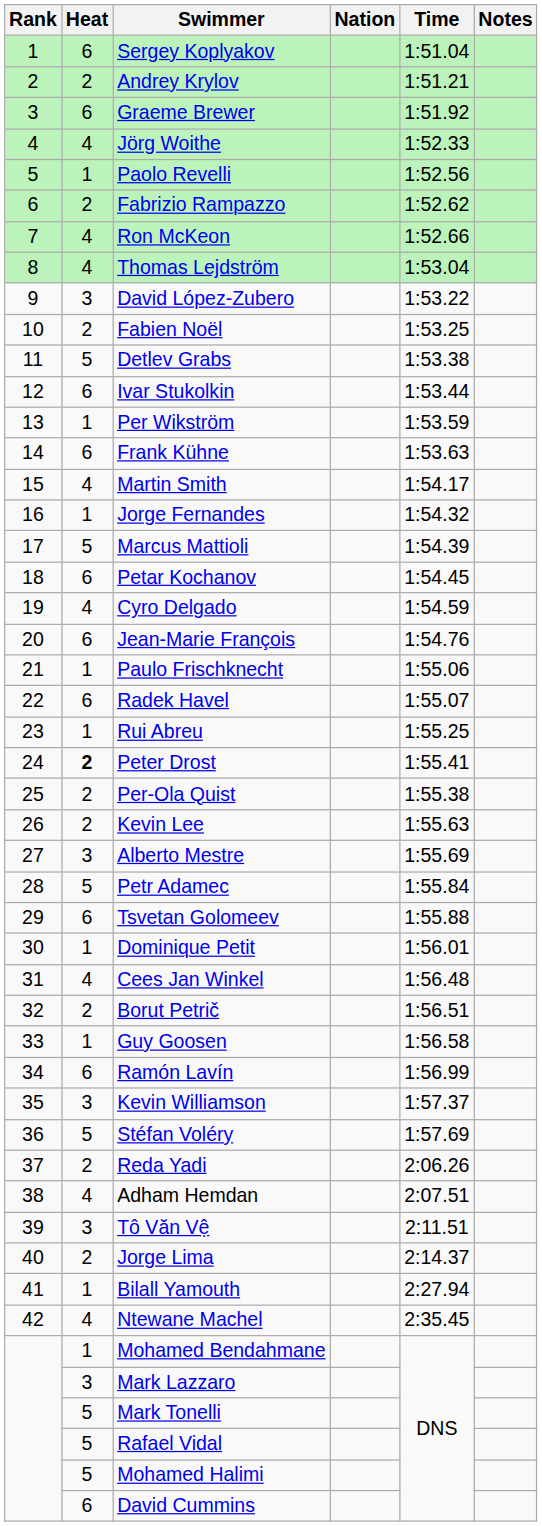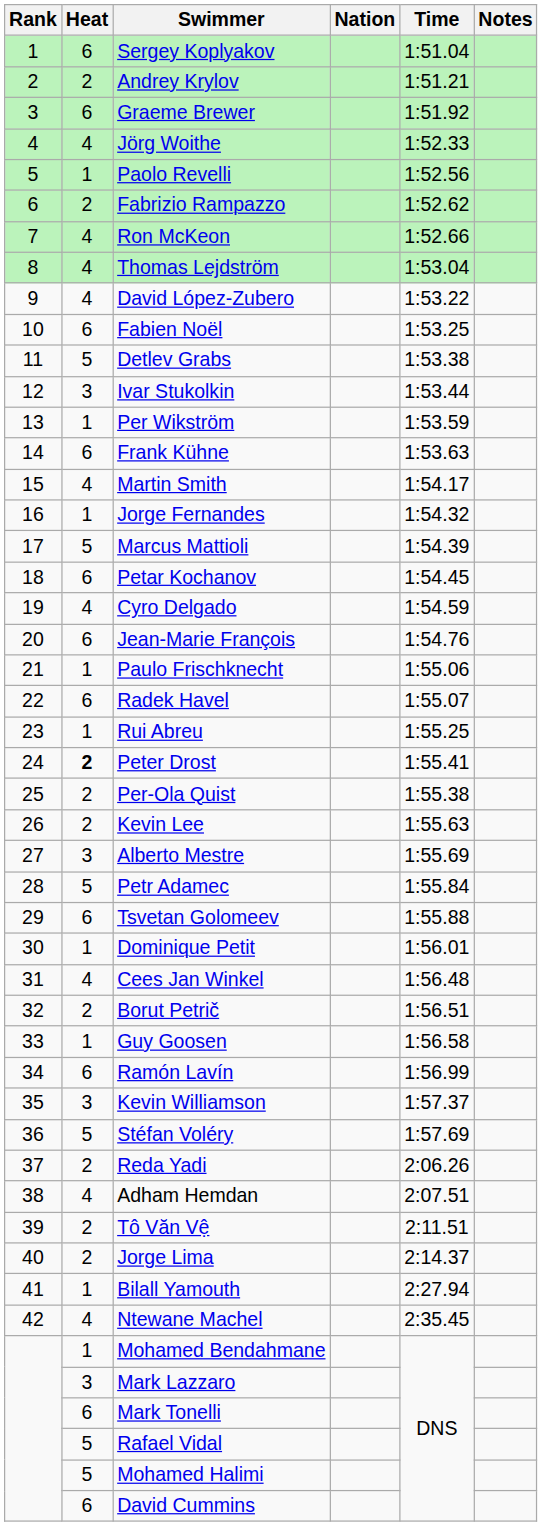 <table class="wikitable sortable" style="text-align:center">
 <tr>
 <th>Rank</th>
 <th>Heat</th>
 <th>Swimmer</th>
 <th>Nation</th>
 <th>Time</th>
 <th>Notes</th>
 </tr>
 <tr bgcolor=bbf3bb>
 <td>1</td>
 <td>6</td>
 <td align=left><a href='#'>Sergey Koplyakov</a></td>
 <td align=left></td>
 <td>1:51.04</td>
 <td></td>
 </tr>
 <tr bgcolor=bbf3bb>
 <td>2</td>
 <td>2</td>
 <td align=left><a href='#'>Andrey Krylov</a></td>
 <td align=left></td>
 <td>1:51.21</td>
 <td></td>
 </tr>
 <tr bgcolor=bbf3bb>
 <td>3</td>
 <td>6</td>
 <td align=left><a href='#'>Graeme Brewer</a></td>
 <td align=left></td>
 <td>1:51.92</td>
 <td></td>
 </tr>
 <tr bgcolor=bbf3bb>
 <td>4</td>
 <td>4</td>
 <td align=left><a href='#'>Jörg Woithe</a></td>
 <td align=left></td>
 <td>1:52.33</td>
 <td></td>
 </tr>
 <tr bgcolor=bbf3bb>
 <td>5</td>
 <td>1</td>
 <td align=left><a href='#'>Paolo Revelli</a></td>
 <td align=left></td>
 <td>1:52.56</td>
 <td></td>
 </tr>
 <tr bgcolor="bbf3bb">
 <td>6</td>
 <td>2</td>
 <td align=left><a href='#'>Fabrizio Rampazzo</a></td>
 <td align=left></td>
 <td>1:52.62</td>
 <td></td>
 </tr>
 <tr bgcolor=bbf3bb>
 <td>7</td>
 <td>4</td>
 <td align=left><a href='#'>Ron McKeon</a></td>
 <td align=left></td>
 <td>1:52.66</td>
 <td></td>
 </tr>
 <tr bgcolor=bbf3bb>
 <td>8</td>
 <td>4</td>
 <td align=left><a href='#'>Thomas Lejdström</a></td>
 <td align=left></td>
 <td>1:53.04</td>
 <td></td>
 </tr>
 <tr>
 <td>9</td>
-<td>3</td>
+<td>4</td>
 <td align=left><a href='#'>David López-Zubero</a></td>
 <td align=left></td>
 <td>1:53.22</td>
 <td></td>
 </tr>
 <tr>
 <td>10</td>
-<td>2</td>
+<td>6</td>
 <td align=left><a href='#'>Fabien Noël</a></td>
 <td align=left></td>
 <td>1:53.25</td>
 <td></td>
 </tr>
 <tr>
 <td>11</td>
 <td>5</td>
 <td align=left><a href='#'>Detlev Grabs</a></td>
 <td align=left></td>
 <td>1:53.38</td>
 <td></td>
 </tr>
 <tr>
 <td>12</td>
-<td>6</td>
+<td>3</td>
 <td align=left><a href='#'>Ivar Stukolkin</a></td>
 <td align=left></td>
 <td>1:53.44</td>
 <td></td>
 </tr>
 <tr>
 <td>13</td>
 <td>1</td>
 <td align=left><a href='#'>Per Wikström</a></td>
 <td align=left></td>
 <td>1:53.59</td>
 <td></td>
 </tr>
 <tr>
 <td>14</td>
 <td>6</td>
 <td align=left><a href='#'>Frank Kühne</a></td>
 <td align=left></td>
 <td>1:53.63</td>
 <td></td>
 </tr>
 <tr>
 <td>15</td>
 <td>4</td>
 <td align=left><a href='#'>Martin Smith</a></td>
 <td align=left></td>
 <td>1:54.17</td>
 <td></td>
 </tr>
 <tr>
 <td>16</td>
 <td>1</td>
 <td align=left><a href='#'>Jorge Fernandes</a></td>
 <td align=left></td>
 <td>1:54.32</td>
 <td></td>
 </tr>
 <tr>
 <td>17</td>
 <td>5</td>
 <td align=left><a href='#'>Marcus Mattioli</a></td>
 <td align=left></td>
 <td>1:54.39</td>
 <td></td>
 </tr>
 <tr>
 <td>18</td>
 <td>6</td>
 <td align=left><a href='#'>Petar Kochanov</a></td>
 <td align=left></td>
 <td>1:54.45</td>
 <td></td>
 </tr>
 <tr>
 <td>19</td>
 <td>4</td>
 <td align=left><a href='#'>Cyro Delgado</a></td>
 <td align=left></td>
 <td>1:54.59</td>
 <td></td>
 </tr>
 <tr>
 <td>20</td>
 <td>6</td>
 <td align=left><a href='#'>Jean-Marie François</a></td>
 <td align=left></td>
 <td>1:54.76</td>
 <td></td>
 </tr>
 <tr>
 <td>21</td>
 <td>1</td>
 <td align=left><a href='#'>Paulo Frischknecht</a></td>
 <td align=left></td>
 <td>1:55.06</td>
 <td></td>
 </tr>
 <tr>
 <td>22</td>
 <td>6</td>
 <td align=left><a href='#'>Radek Havel</a></td>
 <td align=left></td>
 <td>1:55.07</td>
 <td></td>
 </tr>
 <tr>
 <td>23</td>
 <td>1</td>
 <td align=left><a href='#'>Rui Abreu</a></td>
 <td align=left></td>
 <td>1:55.25</td>
 <td></td>
 </tr>
 <tr>
 <td>24</td>
 <td><strong>2</strong></td>
 <td align=left><a href='#'>Peter Drost</a></td>
 <td align=left></td>
 <td>1:55.41</td>
 <td></td>
 </tr>
 <tr>
 <td>25</td>
 <td>2</td>
 <td align=left><a href='#'>Per-Ola Quist</a></td>
 <td align=left></td>
 <td>1:55.38</td>
 <td></td>
 </tr>
 <tr>
 <td>26</td>
 <td>2</td>
 <td align=left><a href='#'>Kevin Lee</a></td>
 <td align=left></td>
 <td>1:55.63</td>
 <td></td>
 </tr>
 <tr>
 <td>27</td>
 <td>3</td>
 <td align=left><a href='#'>Alberto Mestre</a></td>
 <td align=left></td>
 <td>1:55.69</td>
 <td></td>
 </tr>
 <tr>
 <td>28</td>
 <td>5</td>
 <td align=left><a href='#'>Petr Adamec</a></td>
 <td align=left></td>
 <td>1:55.84</td>
 <td></td>
 </tr>
 <tr>
 <td>29</td>
 <td>6</td>
 <td align=left><a href='#'>Tsvetan Golomeev</a></td>
 <td align=left></td>
 <td>1:55.88</td>
 <td></td>
 </tr>
 <tr>
 <td>30</td>
 <td>1</td>
 <td align=left><a href='#'>Dominique Petit</a></td>
 <td align=left></td>
 <td>1:56.01</td>
 <td></td>
 </tr>
 <tr>
 <td>31</td>
 <td>4</td>
 <td align=left><a href='#'>Cees Jan Winkel</a></td>
 <td align=left></td>
 <td>1:56.48</td>
 <td></td>
 </tr>
 <tr>
 <td>32</td>
 <td>2</td>
 <td align=left><a href='#'>Borut Petrič</a></td>
 <td align=left></td>
 <td>1:56.51</td>
 <td></td>
 </tr>
 <tr>
 <td>33</td>
 <td>1</td>
 <td align=left><a href='#'>Guy Goosen</a></td>
 <td align=left></td>
 <td>1:56.58</td>
 <td></td>
 </tr>
 <tr>
 <td>34</td>
 <td>6</td>
 <td align=left><a href='#'>Ramón Lavín</a></td>
 <td align=left></td>
 <td>1:56.99</td>
 <td></td>
 </tr>
 <tr>
 <td>35</td>
 <td>3</td>
 <td align=left><a href='#'>Kevin Williamson</a></td>
 <td align=left></td>
 <td>1:57.37</td>
 <td></td>
 </tr>
 <tr>
 <td>36</td>
 <td>5</td>
 <td align=left><a href='#'>Stéfan Voléry</a></td>
 <td align=left></td>
 <td>1:57.69</td>
 <td></td>
 </tr>
 <tr>
 <td>37</td>
 <td>2</td>
 <td align=left><a href='#'>Reda Yadi</a></td>
 <td align=left></td>
 <td>2:06.26</td>
 <td></td>
 </tr>
 <tr>
 <td>38</td>
 <td>4</td>
 <td align=left>Adham Hemdan</td>
 <td align=left></td>
 <td>2:07.51</td>
 <td></td>
 </tr>
 <tr>
 <td>39</td>
-<td>3</td>
+<td>2</td>
 <td align=left><a href='#'>Tô Văn Vệ</a></td>
 <td align=left></td>
 <td>2:11.51</td>
 <td></td>
 </tr>
 <tr>
 <td>40</td>
 <td>2</td>
 <td align=left><a href='#'>Jorge Lima</a></td>
 <td align=left></td>
 <td>2:14.37</td>
 <td></td>
 </tr>
 <tr>
 <td>41</td>
 <td>1</td>
 <td align=left><a href='#'>Bilall Yamouth</a></td>
 <td align=left></td>
 <td>2:27.94</td>
 <td></td>
 </tr>
 <tr>
 <td>42</td>
 <td>4</td>
 <td align=left><a href='#'>Ntewane Machel</a></td>
 <td align=left></td>
 <td>2:35.45</td>
 <td></td>
 </tr>
 <tr>
 <td rowspan=6></td>
 <td>1</td>
 <td align=left><a href='#'>Mohamed Bendahmane</a></td>
 <td align=left></td>
 <td rowspan=6>DNS</td>
 <td></td>
 </tr>
 <tr>
 <td>3</td>
 <td align=left><a href='#'>Mark Lazzaro</a></td>
 <td align=left></td>
 <td></td>
 </tr>
 <tr>
-<td>5</td>
+<td>6</td>
 <td align=left><a href='#'>Mark Tonelli</a></td>
 <td align=left></td>
 <td></td>
 </tr>
 <tr>
 <td>5</td>
 <td align=left><a href='#'>Rafael Vidal</a></td>
 <td align=left></td>
 <td></td>
 </tr>
 <tr>
 <td>5</td>
 <td align=left><a href='#'>Mohamed Halimi</a></td>
 <td align=left></td>
 <td></td>
 </tr>
 <tr>
 <td>6</td>
 <td align=left><a href='#'>David Cummins</a></td>
 <td align=left></td>
 <td></td>
 </tr>
 </table>
